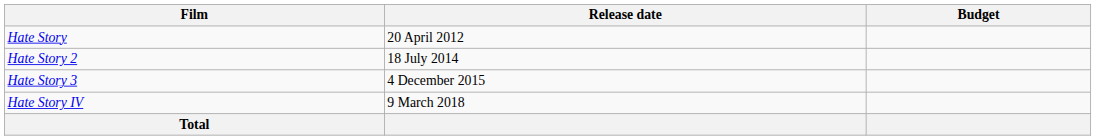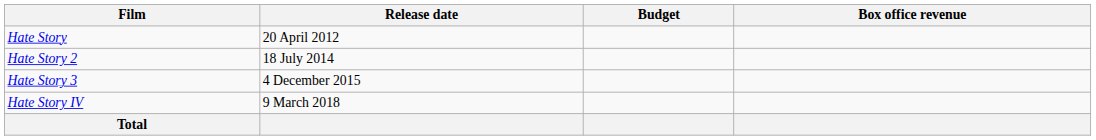 <table class="wikitable" style="width:100%;">
 <tr>
 <th style="text-align:center;">Film</th>
 <th style="text-align:center;">Release date</th>
 <th style="text-align:center;">Budget</th>
+<th style="text-align:center;">Box office revenue</th>
 </tr>
 <tr>
 <td><em><a href='#'>Hate Story</a></em></td>
 <td>20 April 2012</td>
+<td></td>
 <td></td>
 </tr>
 <tr>
 <td><em><a href='#'>Hate Story 2</a></em></td>
 <td>18 July 2014</td>
 <td></td>
+<td></td>
 </tr>
 <tr>
 <td><em><a href='#'>Hate Story 3</a></em></td>
 <td>4 December 2015</td>
+<td></td>
 <td></td>
 </tr>
 <tr>
 <td><em><a href='#'>Hate Story IV</a></em></td>
 <td>9 March 2018</td>
 <td></td>
+<td></td>
 </tr>
 <tr>
 <th style="text-align:center;">Total</th>
 <th style="text-align:center;"></th>
 <th style="text-align:center;"></th>
+<th style="text-align:center;"></th>
 </tr>
 </table>
